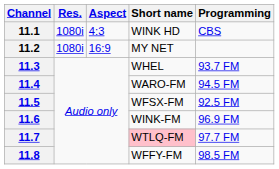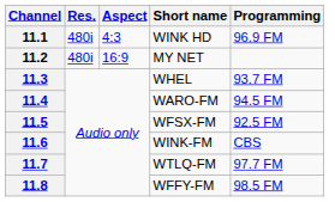 <table class="wikitable">
 <tr>
 <th scope = "col"><a href='#'>Channel</a></th>
 <th scope = "col"><a href='#'>Res.</a></th>
 <th scope = "col"><a href='#'>Aspect</a></th>
 <th scope = "col">Short name</th>
 <th scope = "col">Programming</th>
 </tr>
 <tr>
 <th scope = "row">11.1</th>
-<td><a href='#'>1080i</a></td>
+<td><a href='#'>480i</a></td>
 <td><a href='#'>4:3</a></td>
 <td>WINK HD</td>
-<td><a href='#'>CBS</a></td>
+<td><a href='#'>96.9 FM</a></td>
 </tr>
 <tr>
 <th scope = "row">11.2</th>
-<td><a href='#'>1080i</a></td>
+<td><a href='#'>480i</a></td>
 <td><a href='#'>16:9</a></td>
 <td>MY NET</td>
 <td></td>
 </tr>
 <tr>
 <th scope = "row"><a href='#'>11.3</a></th>
 <td rowspan=6 colspan=2 style="text-align: center;"><em><a href='#'>Audio only</a></em></td>
 <td>WHEL</td>
 <td><a href='#'>93.7 FM</a></td>
 </tr>
 <tr>
 <th scope = "row"><a href='#'>11.4</a></th>
 <td>WARO-FM</td>
 <td><a href='#'>94.5 FM</a></td>
 </tr>
 <tr>
 <th scope = "row"><a href='#'>11.5</a></th>
 <td>WFSX-FM</td>
 <td><a href='#'>92.5 FM</a></td>
 </tr>
 <tr>
 <th scope = "row"><a href='#'>11.6</a></th>
 <td>WINK-FM</td>
-<td><a href='#'>96.9 FM</a></td>
+<td><a href='#'>CBS</a></td>
 </tr>
 <tr>
 <th scope = "row"><a href='#'>11.7</a></th>
-<td style="background: pink;">WTLQ-FM</td>
+<td>WTLQ-FM</td>
 <td><a href='#'>97.7 FM</a></td>
 </tr>
 <tr>
 <th scope = "row"><a href='#'>11.8</a></th>
 <td>WFFY-FM</td>
 <td><a href='#'>98.5 FM</a></td>
 </tr>
 </table>
